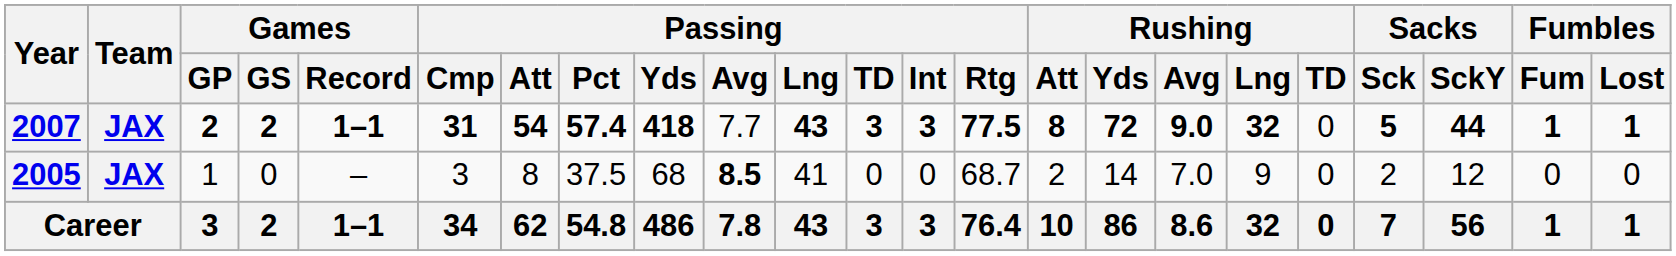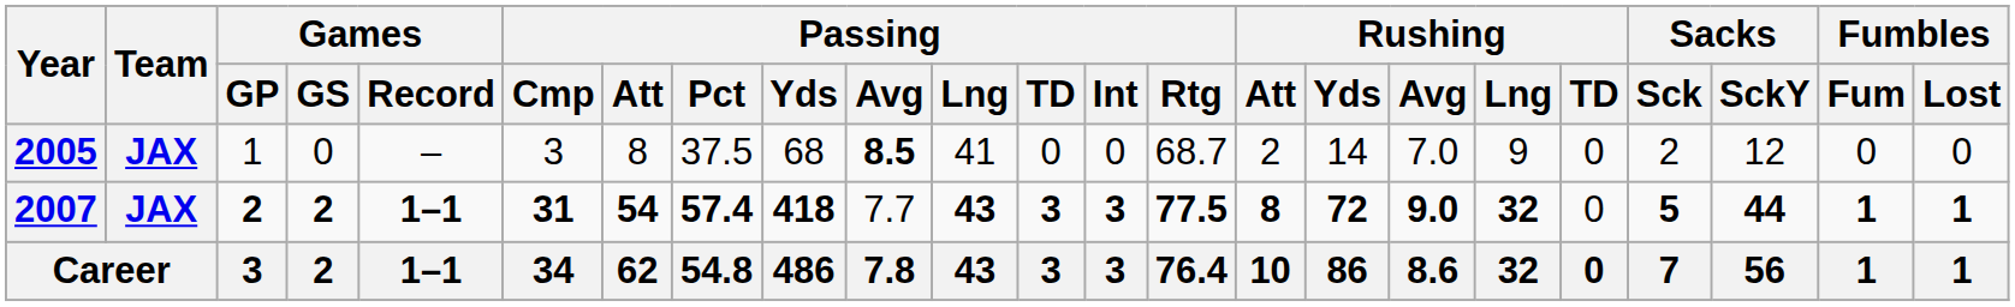 <table class=wikitable style="text-align:center;">
 <tr>
 <th rowspan="2">Year</th>
 <th rowspan="2">Team</th>
 <th colspan="3">Games</th>
 <th colspan="9">Passing</th>
 <th colspan="5">Rushing</th>
 <th colspan="2">Sacks</th>
 <th colspan="2">Fumbles</th>
 </tr>
 <tr>
 <th>GP</th>
 <th>GS</th>
 <th>Record</th>
 <th>Cmp</th>
 <th>Att</th>
 <th>Pct</th>
 <th>Yds</th>
 <th>Avg</th>
 <th>Lng</th>
 <th>TD</th>
 <th>Int</th>
 <th>Rtg</th>
 <th>Att</th>
 <th>Yds</th>
 <th>Avg</th>
 <th>Lng</th>
 <th>TD</th>
 <th>Sck</th>
 <th>SckY</th>
 <th>Fum</th>
 <th>Lost</th>
 </tr>
 <tr>
+<th><a href='#'>2005</a></th>
+<th><a href='#'>JAX</a></th>
+<td>1</td>
+<td>0</td>
+<td>–</td>
+<td>3</td>
+<td>8</td>
+<td>37.5</td>
+<td>68</td>
+<td><strong>8.5</strong></td>
+<td>41</td>
+<td>0</td>
+<td>0</td>
+<td>68.7</td>
+<td>2</td>
+<td>14</td>
+<td>7.0</td>
+<td>9</td>
+<td>0</td>
+<td>2</td>
+<td>12</td>
+<td>0</td>
+<td>0</td>
+</tr>
+<tr>
 <th><a href='#'>2007</a></th>
 <th><a href='#'>JAX</a></th>
 <td><strong>2</strong></td>
 <td><strong>2</strong></td>
 <td><strong>1–1</strong></td>
 <td><strong>31</strong></td>
 <td><strong>54</strong></td>
 <td><strong>57.4</strong></td>
 <td><strong>418</strong></td>
 <td>7.7</td>
 <td><strong>43</strong></td>
 <td><strong>3</strong></td>
 <td><strong>3</strong></td>
 <td><strong>77.5</strong></td>
 <td><strong>8</strong></td>
 <td><strong>72</strong></td>
 <td><strong>9.0</strong></td>
 <td><strong>32</strong></td>
 <td>0</td>
 <td><strong>5</strong></td>
 <td><strong>44</strong></td>
 <td><strong>1</strong></td>
 <td><strong>1</strong></td>
-</tr>
-<tr>
-<th><a href='#'>2005</a></th>
-<th><a href='#'>JAX</a></th>
-<td>1</td>
-<td>0</td>
-<td>–</td>
-<td>3</td>
-<td>8</td>
-<td>37.5</td>
-<td>68</td>
-<td><strong>8.5</strong></td>
-<td>41</td>
-<td>0</td>
-<td>0</td>
-<td>68.7</td>
-<td>2</td>
-<td>14</td>
-<td>7.0</td>
-<td>9</td>
-<td>0</td>
-<td>2</td>
-<td>12</td>
-<td>0</td>
-<td>0</td>
 </tr>
 <tr>
 <th colspan="2">Career</th>
 <th>3</th>
 <th>2</th>
 <th>1–1</th>
 <th>34</th>
 <th>62</th>
 <th>54.8</th>
 <th>486</th>
 <th>7.8</th>
 <th>43</th>
 <th>3</th>
 <th>3</th>
 <th>76.4</th>
 <th>10</th>
 <th>86</th>
 <th>8.6</th>
 <th>32</th>
 <th>0</th>
 <th>7</th>
 <th>56</th>
 <th>1</th>
 <th>1</th>
 </tr>
 </table>
